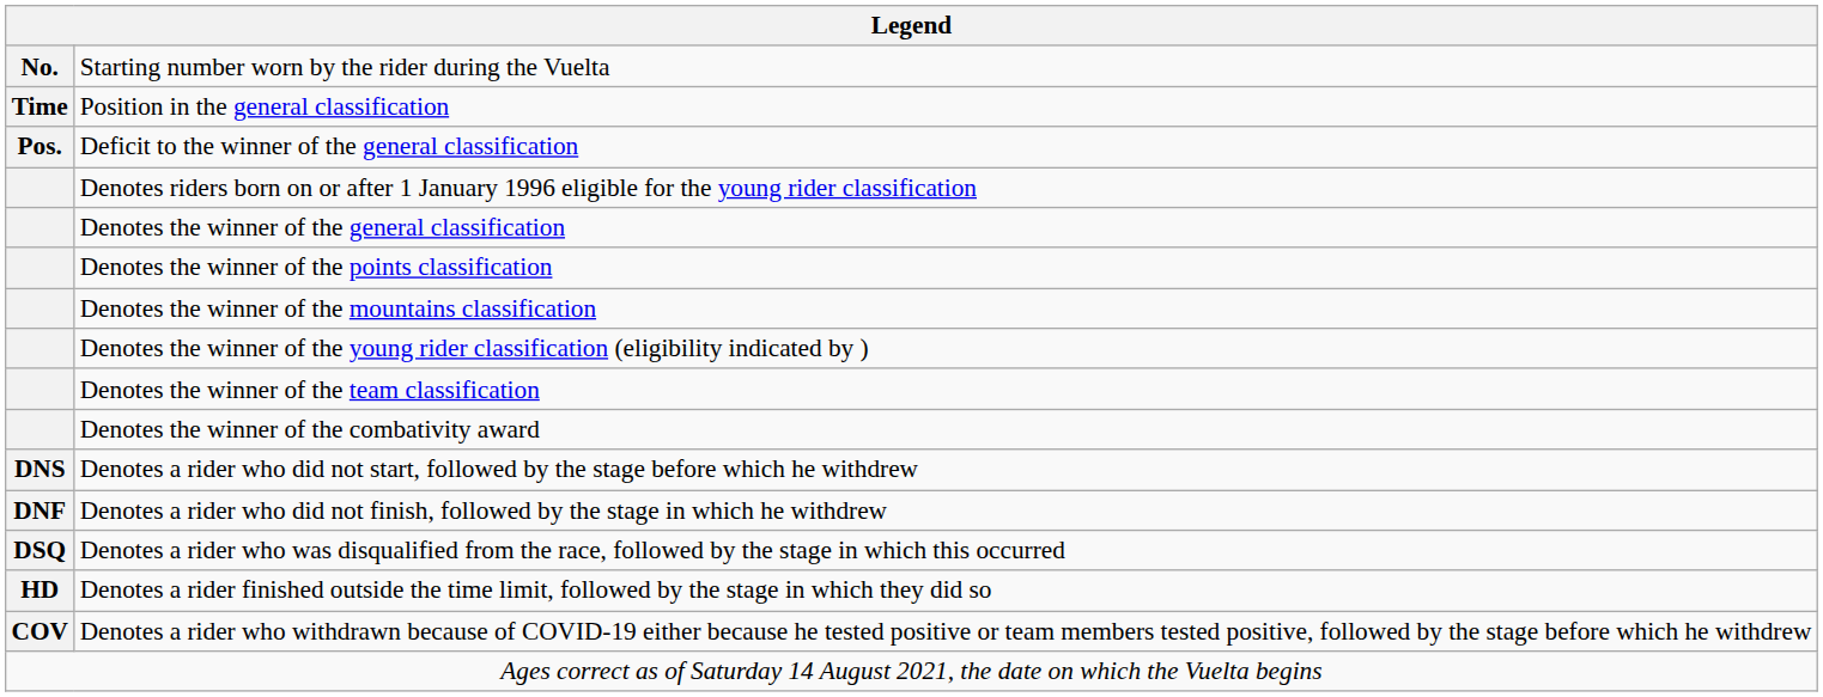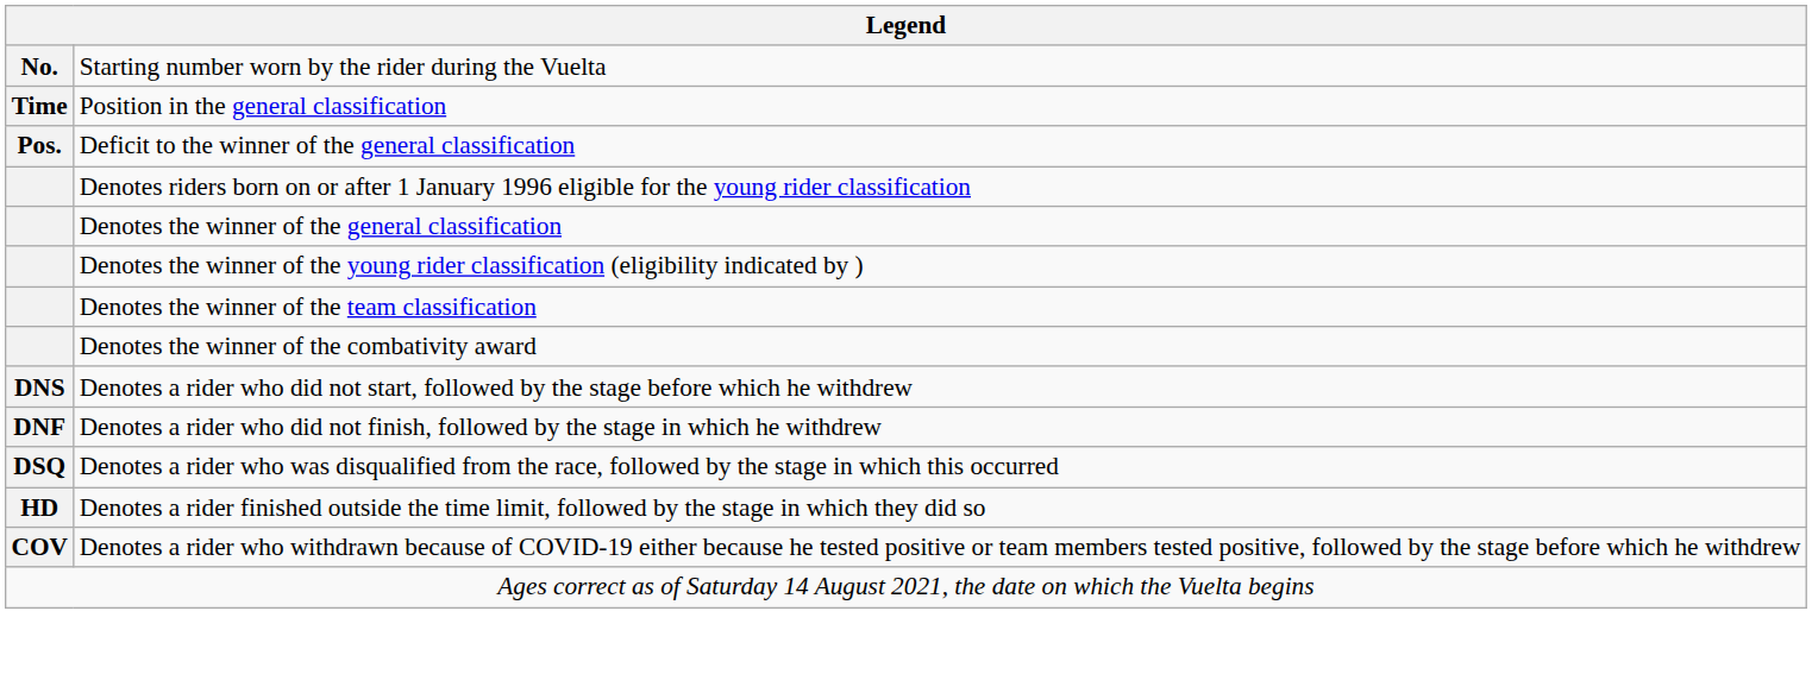 <table class="wikitable">
 <tr>
 <th colspan="2">Legend</th>
 </tr>
 <tr>
 <th scope="row" style="text-align:center;">No.</th>
 <td>Starting number worn by the rider during the Vuelta</td>
 </tr>
 <tr>
 <th scope="row" style="text-align:center;">Time</th>
 <td>Position in the <a href='#'>general classification</a></td>
 </tr>
 <tr>
 <th scope="row" style="text-align:center;">Pos.</th>
 <td>Deficit to the winner of the <a href='#'>general classification</a></td>
 </tr>
 <tr>
 <th scope="row" style="text-align:center;"></th>
 <td>Denotes riders born on or after 1 January 1996 eligible for the <a href='#'>young rider classification</a></td>
 </tr>
 <tr>
 <th scope="row" style="text-align:center;"></th>
 <td>Denotes the winner of the <a href='#'>general classification</a></td>
-</tr>
-<tr>
-<th scope="row" style="text-align:center;"></th>
-<td>Denotes the winner of the <a href='#'>points classification</a></td>
-</tr>
-<tr>
-<th scope="row" style="text-align:center;"></th>
-<td>Denotes the winner of the <a href='#'>mountains classification</a></td>
 </tr>
 <tr>
 <th scope="row" style="text-align:center;"></th>
 <td>Denotes the winner of the <a href='#'>young rider classification</a>  (eligibility indicated by )</td>
 </tr>
 <tr>
 <th scope="row" style="text-align:center;"></th>
 <td>Denotes the winner of the <a href='#'>team classification</a></td>
 </tr>
 <tr>
 <th scope="row" style="text-align:center;"></th>
 <td>Denotes the winner of the combativity award</td>
 </tr>
 <tr>
 <th scope="row" style="text-align:center;">DNS</th>
 <td>Denotes a rider who did not start, followed by the stage before which he withdrew</td>
 </tr>
 <tr>
 <th scope="row" style="text-align:center;">DNF</th>
 <td>Denotes a rider who did not finish, followed by the stage in which he withdrew</td>
 </tr>
 <tr>
 <th scope="row" style="text-align:center;">DSQ</th>
 <td>Denotes a rider who was disqualified from the race, followed by the stage in which this occurred</td>
 </tr>
 <tr>
 <th scope="row" style="text-align:center;">HD</th>
 <td>Denotes a rider finished outside the time limit, followed by the stage in which they did so</td>
 </tr>
 <tr>
 <th scope="row" style="text-align:center;">COV</th>
 <td>Denotes a rider who withdrawn because of COVID-19 either because he tested positive or team members tested positive, followed by the stage before which he withdrew</td>
 </tr>
 <tr>
 <td style="text-align:center;" colspan="2"><em>Ages correct as of Saturday 14 August 2021, the date on which the Vuelta begins</em></td>
 </tr>
 </table>
